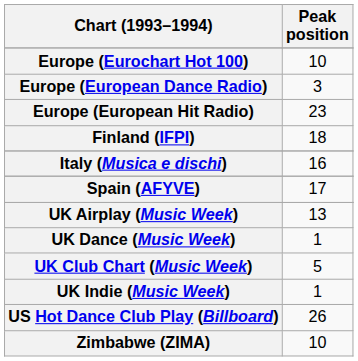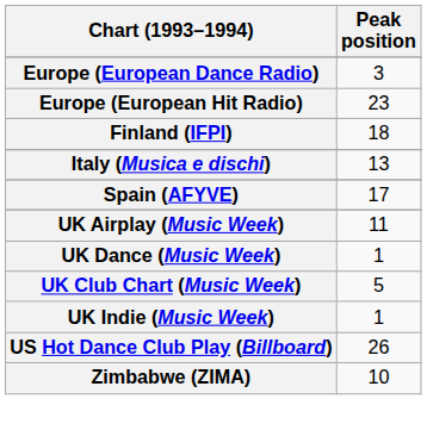 <table class="wikitable sortable plainrowheaders" style="text-align:center">
 <tr>
 <th scope="col">Chart (1993–1994)</th>
 <th scope="col">Peak<br>position</th>
 </tr>
 <tr>
 </tr>
 <tr>
 </tr>
 <tr>
 </tr>
 <tr>
-</tr>
-<tr>
-<th scope="row">Europe (<a href='#'>Eurochart Hot 100</a>)</th>
-<td>10</td>
 </tr>
 <tr>
 <th scope="row">Europe (<a href='#'>European Dance Radio</a>)</th>
 <td>3</td>
 </tr>
 <tr>
 <th scope="row">Europe (European Hit Radio)</th>
 <td>23</td>
 </tr>
 <tr>
 <th scope="row">Finland (<a href='#'>IFPI</a>)</th>
 <td>18</td>
 </tr>
 <tr>
 </tr>
 <tr>
 </tr>
 <tr>
 <th scope="row">Italy (<em><a href='#'>Musica e dischi</a></em>)</th>
-<td>16</td>
+<td>13</td>
 </tr>
 <tr>
 </tr>
 <tr>
 </tr>
 <tr>
 </tr>
 <tr>
 <th scope="row">Spain (<a href='#'>AFYVE</a>)</th>
 <td>17</td>
 </tr>
 <tr>
 </tr>
 <tr>
 </tr>
 <tr>
 </tr>
 <tr>
 <th scope="row">UK Airplay (<em><a href='#'>Music Week</a></em>)</th>
-<td>13</td>
+<td>11</td>
 </tr>
 <tr>
 <th scope="row">UK Dance (<em><a href='#'>Music Week</a></em>)</th>
 <td>1</td>
 </tr>
 <tr>
 <th scope="row"><a href='#'>UK Club Chart</a> (<em><a href='#'>Music Week</a></em>)</th>
 <td>5</td>
 </tr>
 <tr>
 <th scope="row">UK Indie (<em><a href='#'>Music Week</a></em>)</th>
 <td align=center>1</td>
 </tr>
 <tr>
 <th scope="row">US <a href='#'>Hot Dance Club Play</a> (<em><a href='#'>Billboard</a></em>)</th>
 <td>26</td>
 </tr>
 <tr>
 <th scope="row">Zimbabwe (ZIMA)</th>
 <td>10</td>
 </tr>
 </table>
